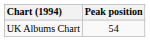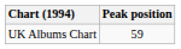 <table class="wikitable">
 <tr>
 <th style="text-align: left">Chart (1994)</th>
 <th style="text-align: center">Peak position</th>
 </tr>
 <tr>
 <td style="text-align: left">UK Albums Chart</td>
-<td style="text-align: center">54</td>
+<td style="text-align: center">59</td>
 </tr>
 </table>
